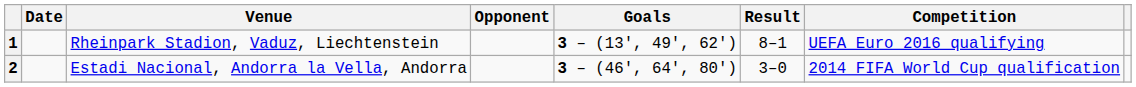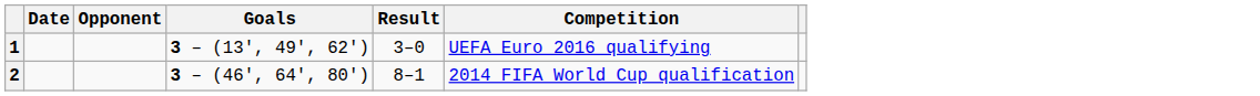 <table class="wikitable sortable">
 <tr>
 <th scope="col"></th>
 <th scope="col">Date</th>
-<th scope="col">Venue</th>
 <th scope="col">Opponent</th>
 <th scope="col">Goals</th>
 <th scope="col">Result</th>
 <th scope="col">Competition</th>
 <th scope="col" class="unsortable"></th>
 </tr>
 <tr>
 <th>1</th>
 <td></td>
-<td><a href='#'>Rheinpark Stadion</a>, <a href='#'>Vaduz</a>, Liechtenstein</td>
 <td data-sort-value="Liechtenstein"></td>
 <td data-sort-value="29"><strong>3</strong> – (13', 49', 62')</td>
-<td style="text-align: center" data-sort-value="2">8–1</td>
+<td style="text-align: center" data-sort-value="1">3–0</td>
 <td><a href='#'>UEFA Euro 2016 qualifying</a></td>
 <td></td>
 </tr>
 <tr>
 <th>2</th>
 <td></td>
-<td><a href='#'>Estadi Nacional</a>, <a href='#'>Andorra la Vella</a>, Andorra</td>
 <td data-sort-value="Andorra"></td>
 <td data-sort-value="15"><strong>3</strong> – (46', 64', 80')</td>
-<td style="text-align: center" data-sort-value="1">3–0</td>
+<td style="text-align: center" data-sort-value="2">8–1</td>
 <td><a href='#'>2014 FIFA World Cup qualification</a></td>
 <td></td>
 </tr>
 </table>
